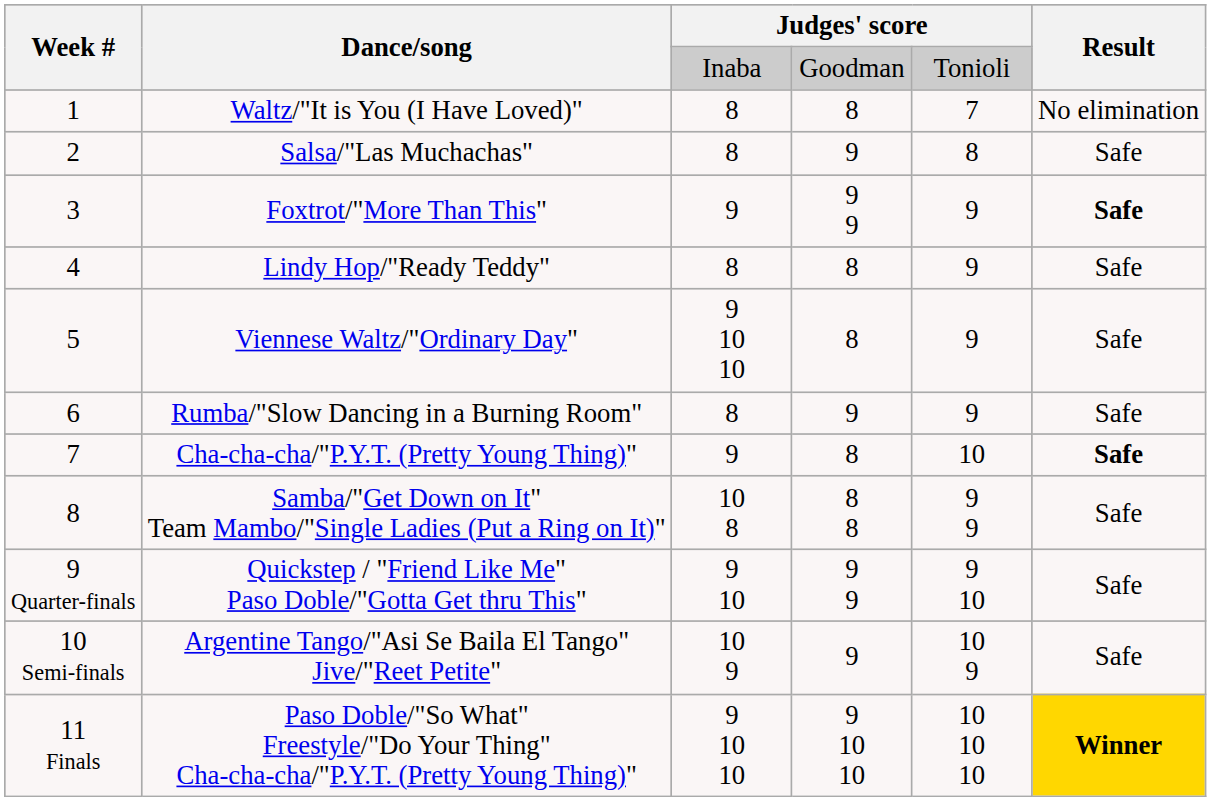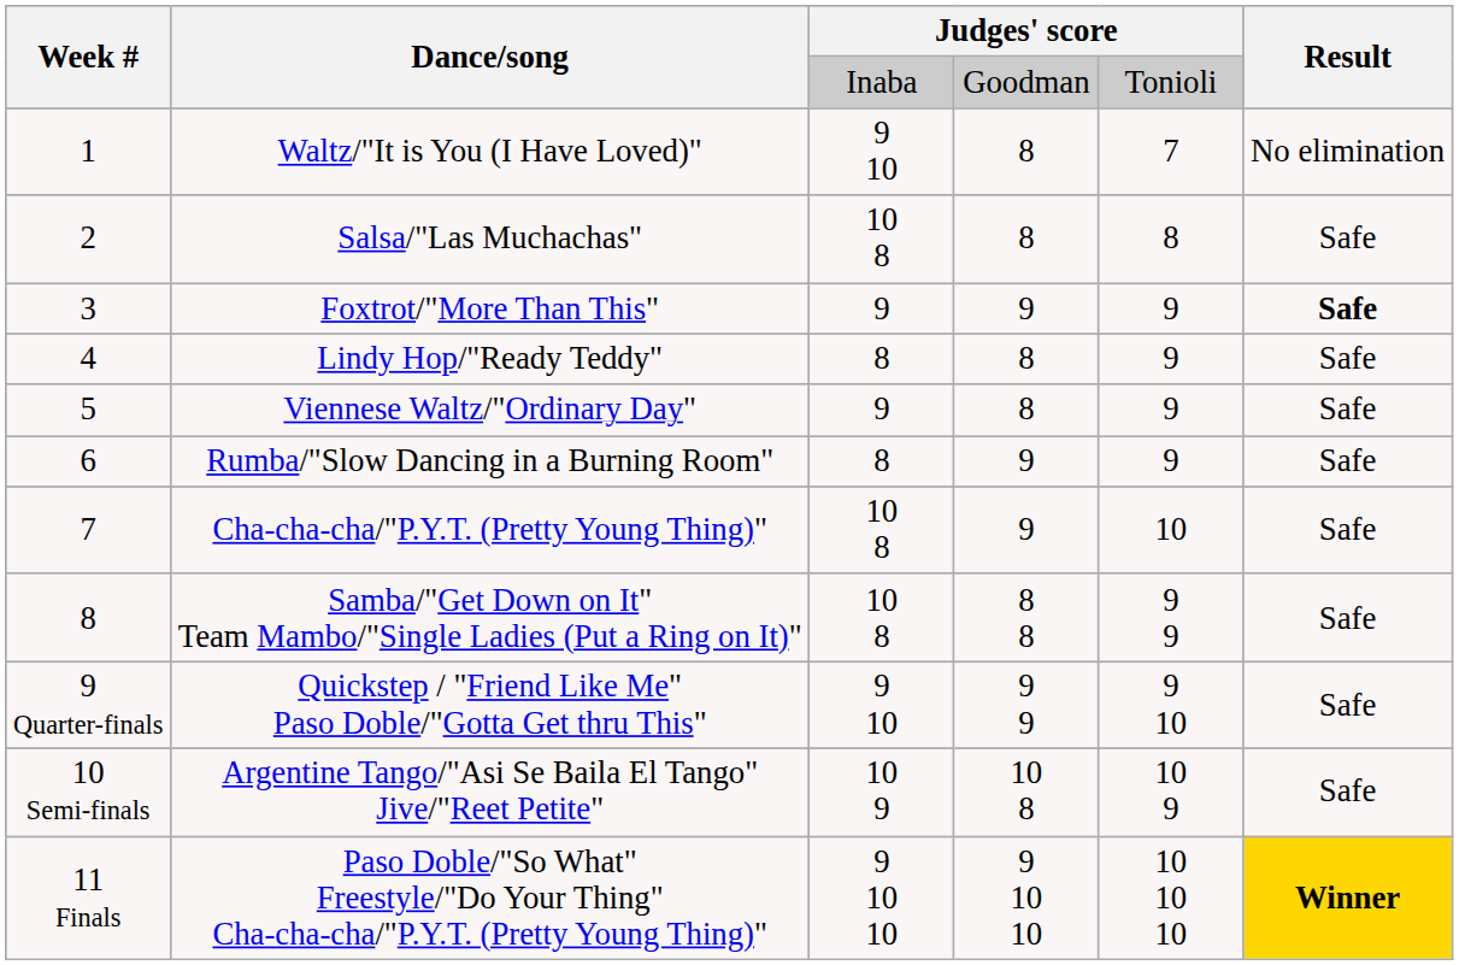 <table class="wikitable">
 <tr style="text-align: center; ;">
 <th rowspan="2">Week #</th>
 <th rowspan="2">Dance/song</th>
 <th colspan="3">Judges' score</th>
 <th rowspan="2">Result</th>
 </tr>
 <tr style="text-align: center; background:#ccc;">
 <td style="width:10%;">Inaba</td>
 <td style="width:10%;">Goodman</td>
 <td style="width:10%;">Tonioli</td>
 </tr>
 <tr style="text-align: center; background:#faf6f6;">
 <td>1</td>
 <td><a href='#'>Waltz</a>/"It is You (I Have Loved)"</td>
-<td>8</td>
+<td>9<br>10</td>
 <td>8</td>
 <td>7</td>
 <td>No elimination</td>
 </tr>
 <tr>
 <td style="text-align: center; background:#faf6f6;">2</td>
 <td style="text-align: center; background:#faf6f6;"><a href='#'>Salsa</a>/"Las Muchachas"</td>
+<td style="text-align: center; background:#faf6f6;">10<br>8</td>
 <td style="text-align: center; background:#faf6f6;">8</td>
-<td style="text-align: center; background:#faf6f6;">9</td>
 <td style="text-align: center; background:#faf6f6;">8</td>
 <td style="text-align: center; background:#faf6f6;">Safe</td>
 </tr>
 <tr style="text-align: center; background:#faf6f6;">
 <td>3</td>
 <td><a href='#'>Foxtrot</a>/"<a href='#'>More Than This</a>"</td>
 <td>9</td>
-<td>9<br>9</td>
+<td>9</td>
 <td>9</td>
 <td><strong>Safe</strong></td>
 </tr>
 <tr style="text-align: center; background:#faf6f6;">
 <td>4</td>
 <td><a href='#'>Lindy Hop</a>/"Ready Teddy"</td>
 <td>8</td>
 <td>8</td>
 <td>9</td>
 <td>Safe</td>
 </tr>
 <tr>
 <td style="text-align: center; background:#faf6f6;">5</td>
 <td style="text-align: center; background:#faf6f6;"><a href='#'>Viennese Waltz</a>/"<a href='#'>Ordinary Day</a>"</td>
-<td style="text-align: center; background:#faf6f6;">9<br>10<br>10</td>
+<td style="text-align: center; background:#faf6f6;">9</td>
 <td style="text-align: center; background:#faf6f6;">8</td>
 <td style="text-align: center; background:#faf6f6;">9</td>
 <td style="text-align: center; background:#faf6f6;">Safe</td>
 </tr>
 <tr style="text-align: center; background:#faf6f6;">
 <td>6</td>
 <td><a href='#'>Rumba</a>/"Slow Dancing in a Burning Room"</td>
 <td>8</td>
 <td>9</td>
 <td>9</td>
 <td>Safe</td>
 </tr>
 <tr>
 <td style="text-align: center; background:#faf6f6;">7</td>
 <td style="text-align: center; background:#faf6f6;"><a href='#'>Cha-cha-cha</a>/"<a href='#'>P.Y.T. (Pretty Young Thing)</a>"</td>
+<td style="text-align: center; background:#faf6f6;">10<br>8</td>
 <td style="text-align: center; background:#faf6f6;">9</td>
-<td style="text-align: center; background:#faf6f6;">8</td>
 <td style="text-align: center; background:#faf6f6;">10</td>
-<td style="text-align: center; background:#faf6f6;"><strong>Safe</strong></td>
+<td style="text-align: center; background:#faf6f6;">Safe</td>
 </tr>
 <tr>
 <td style="text-align: center; background:#faf6f6;">8</td>
 <td style="text-align: center; background:#faf6f6;"><a href='#'>Samba</a>/"<a href='#'>Get Down on It</a>"<br>Team <a href='#'>Mambo</a>/"<a href='#'>Single Ladies (Put a Ring on It)</a>"</td>
 <td style="text-align: center; background:#faf6f6;">10<br>8</td>
 <td style="text-align: center; background:#faf6f6;">8<br>8</td>
 <td style="text-align: center; background:#faf6f6;">9<br>9</td>
 <td style="text-align: center; background:#faf6f6;">Safe</td>
 </tr>
 <tr style="text-align:center; background:#faf6f6;">
 <td>9<br><small>Quarter-finals</small></td>
 <td><a href='#'>Quickstep</a> / "<a href='#'>Friend Like Me</a>"<br><a href='#'>Paso Doble</a>/"<a href='#'>Gotta Get thru This</a>"</td>
 <td>9<br>10</td>
 <td>9<br>9</td>
 <td>9<br>10</td>
 <td>Safe</td>
 </tr>
 <tr>
 <td style="text-align: center; background:#faf6f6;">10<br><small>Semi-finals</small></td>
 <td style="text-align: center; background:#faf6f6;"><a href='#'>Argentine Tango</a>/"Asi Se Baila El Tango"<br><a href='#'>Jive</a>/"<a href='#'>Reet Petite</a>"</td>
 <td style="text-align: center; background:#faf6f6;">10<br>9</td>
-<td style="text-align: center; background:#faf6f6;">9</td>
+<td style="text-align: center; background:#faf6f6;">10<br>8</td>
 <td style="text-align: center; background:#faf6f6;">10<br>9</td>
 <td style="text-align: center; background:#faf6f6;">Safe</td>
 </tr>
 <tr>
 <td style="text-align: center; background:#faf6f6;">11<br><small>Finals</small></td>
 <td style="text-align: center; background:#faf6f6;"><a href='#'>Paso Doble</a>/"So What"<br><a href='#'>Freestyle</a>/"Do Your Thing"<br><a href='#'>Cha-cha-cha</a>/"<a href='#'>P.Y.T. (Pretty Young Thing)</a>"</td>
 <td style="text-align: center; background:#faf6f6;">9<br>10<br>10</td>
 <td style="text-align: center; background:#faf6f6;">9<br>10<br>10</td>
 <td style="text-align: center; background:#faf6f6;">10<br>10<br>10</td>
 <td style="text-align: center; background:gold"><strong>Winner</strong></td>
 </tr>
 </table>
